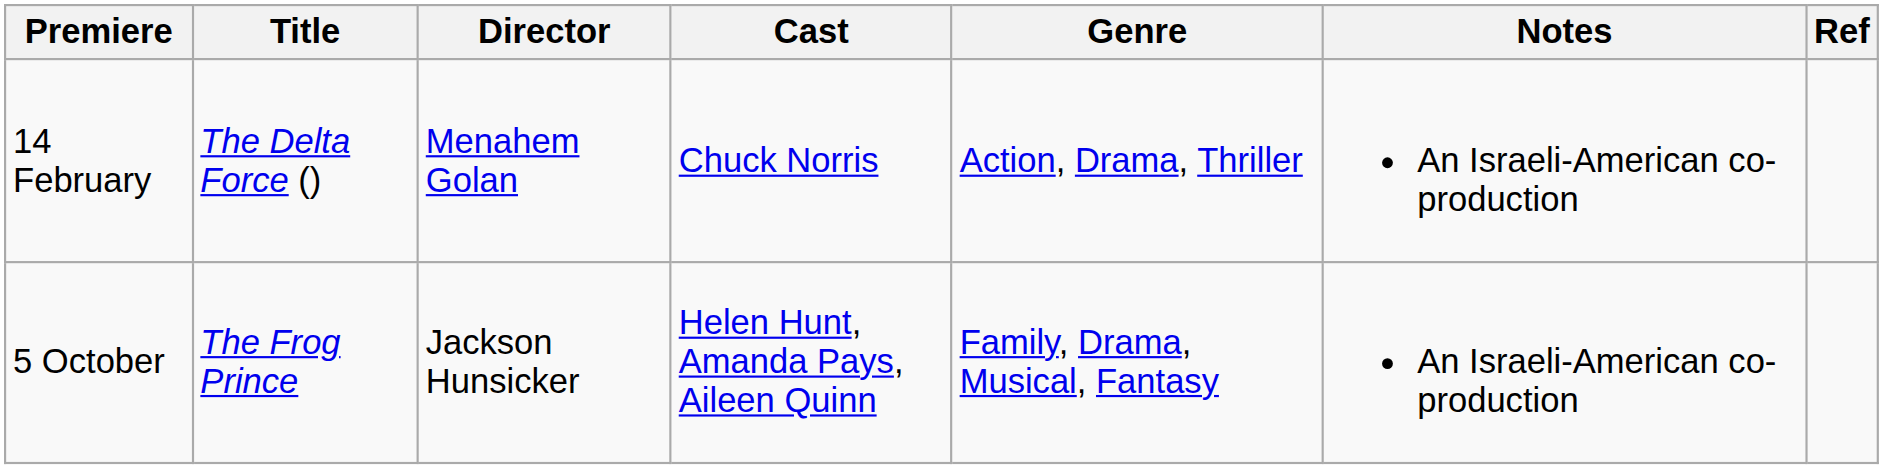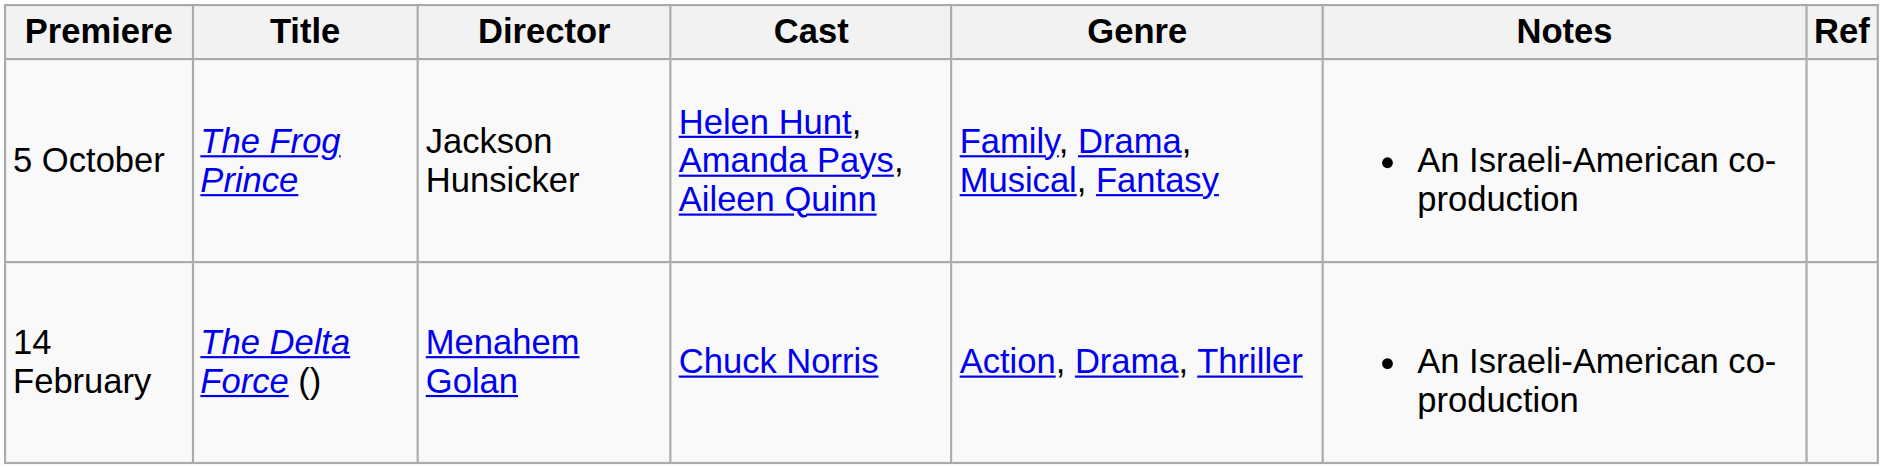 <table class="wikitable">
 <tr>
 <th>Premiere</th>
 <th>Title</th>
 <th>Director</th>
 <th width=15%>Cast</th>
 <th>Genre</th>
 <th>Notes</th>
 <th>Ref</th>
 </tr>
 <tr>
+<td>5 October</td>
+<td><em><a href='#'>The Frog Prince</a></em></td>
+<td>Jackson Hunsicker</td>
+<td><a href='#'>Helen Hunt</a>, <a href='#'>Amanda Pays</a>, <a href='#'>Aileen Quinn</a></td>
+<td><a href='#'>Family</a>, <a href='#'>Drama</a>, <a href='#'>Musical</a>, <a href='#'>Fantasy</a></td>
+<td><br><ul><li>An Israeli-American co-production</li></ul></td>
+<td></td>
+</tr>
+<tr>
 <td>14 February</td>
 <td><em><a href='#'>The Delta Force</a></em> ()</td>
 <td><a href='#'>Menahem Golan</a></td>
 <td><a href='#'>Chuck Norris</a></td>
 <td><a href='#'>Action</a>, <a href='#'>Drama</a>, <a href='#'>Thriller</a></td>
 <td><br><ul><li>An Israeli-American co-production</li></ul></td>
 <td></td>
 </tr>
-<tr>
-<td>5 October</td>
-<td><em><a href='#'>The Frog Prince</a></em></td>
-<td>Jackson Hunsicker</td>
-<td><a href='#'>Helen Hunt</a>, <a href='#'>Amanda Pays</a>, <a href='#'>Aileen Quinn</a></td>
-<td><a href='#'>Family</a>, <a href='#'>Drama</a>, <a href='#'>Musical</a>, <a href='#'>Fantasy</a></td>
-<td><br><ul><li>An Israeli-American co-production</li></ul></td>
-<td></td>
-</tr>
 </table>
